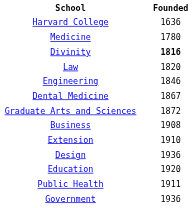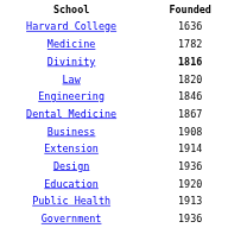 <table class="toccolours" style="float:right; margin-left:1em; font-size:90%; line-height:1.4em; width:280px;">
 <tr style="text-align:center;">
 <td><strong>School</strong></td>
 <td><strong>Founded</strong></td>
 </tr>
 <tr style="text-align:center;">
 <td><a href='#'>Harvard College</a></td>
 <td>1636</td>
 </tr>
 <tr style="text-align:center;">
 <td><a href='#'>Medicine</a></td>
-<td>1780</td>
+<td>1782</td>
 </tr>
 <tr style="text-align:center;">
 <td><a href='#'>Divinity</a></td>
 <td><strong>1816</strong></td>
 </tr>
 <tr style="text-align:center;">
 <td><a href='#'>Law</a></td>
 <td>1820</td>
 </tr>
 <tr style="text-align:center;">
 <td><a href='#'>Engineering</a></td>
 <td>1846</td>
 </tr>
 <tr style="text-align:center;">
 <td><a href='#'>Dental Medicine</a></td>
 <td>1867</td>
 </tr>
 <tr style="text-align:center;">
-<td><a href='#'>Graduate Arts and Sciences</a></td>
-<td>1872</td>
-</tr>
-<tr style="text-align:center;">
 <td><a href='#'>Business</a></td>
 <td>1908</td>
 </tr>
 <tr style="text-align:center;">
 <td><a href='#'>Extension</a></td>
-<td>1910</td>
+<td>1914</td>
 </tr>
 <tr style="text-align:center;">
 <td><a href='#'>Design</a></td>
 <td>1936</td>
 </tr>
 <tr style="text-align:center;">
 <td><a href='#'>Education</a></td>
 <td>1920</td>
 </tr>
 <tr style="text-align:center;">
 <td><a href='#'>Public Health</a></td>
-<td>1911</td>
+<td>1913</td>
 </tr>
 <tr style="text-align:center;">
 <td><a href='#'>Government</a></td>
 <td>1936</td>
 </tr>
 </table>
